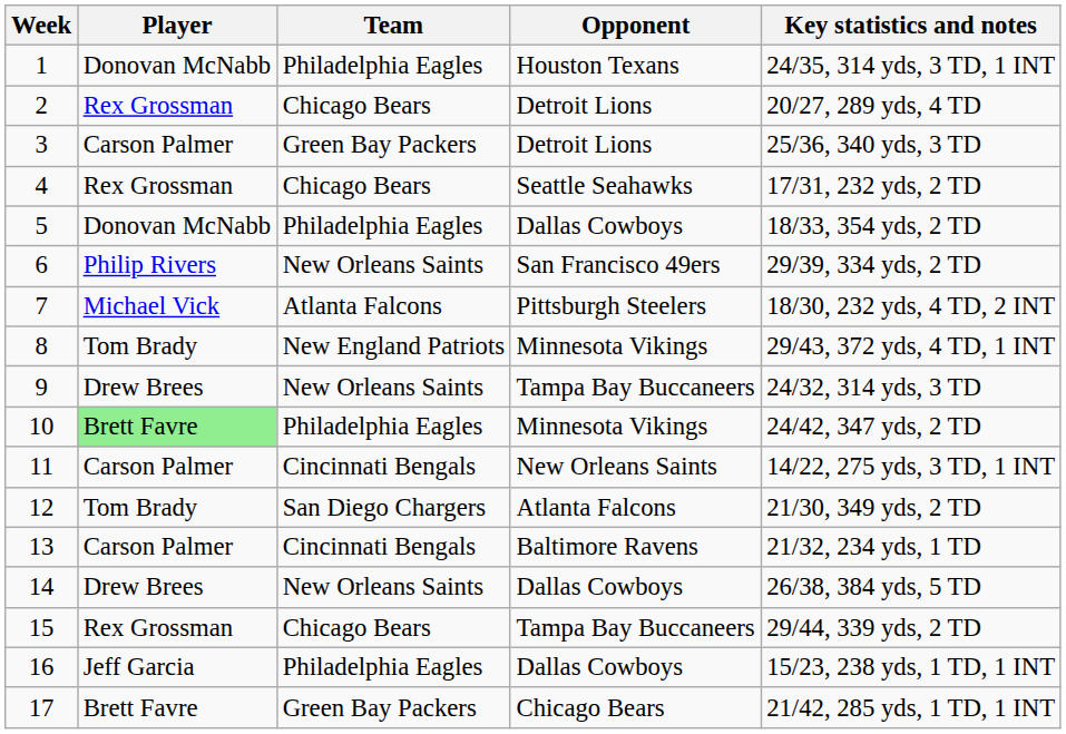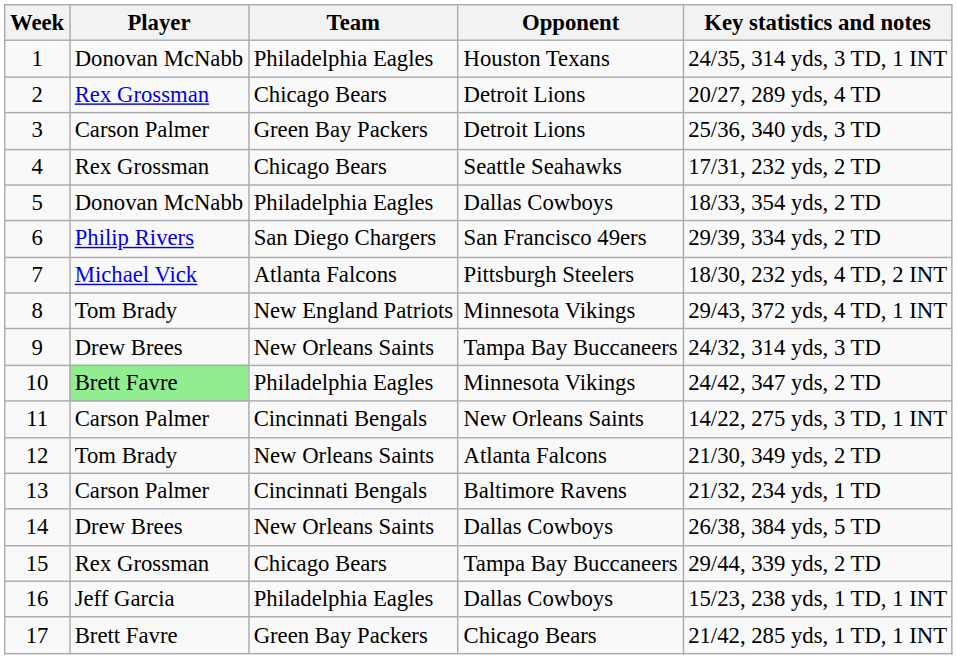 <table class="wikitable">
 <tr style="background:#efef;">
 <th>Week</th>
 <th>Player</th>
 <th>Team</th>
 <th>Opponent</th>
 <th>Key statistics and notes</th>
 </tr>
 <tr>
 <td align=center>1</td>
 <td>Donovan McNabb</td>
 <td>Philadelphia Eagles</td>
 <td>Houston Texans</td>
 <td>24/35, 314 yds, 3 TD, 1 INT</td>
 </tr>
 <tr>
 <td align=center>2</td>
 <td><a href='#'>Rex Grossman</a></td>
 <td>Chicago Bears</td>
 <td>Detroit Lions</td>
 <td>20/27, 289 yds, 4 TD</td>
 </tr>
 <tr>
 <td align=center>3</td>
 <td>Carson Palmer</td>
 <td>Green Bay Packers</td>
 <td>Detroit Lions</td>
 <td>25/36, 340 yds, 3 TD</td>
 </tr>
 <tr>
 <td align=center>4</td>
 <td>Rex Grossman</td>
 <td>Chicago Bears</td>
 <td>Seattle Seahawks</td>
 <td>17/31, 232 yds, 2 TD</td>
 </tr>
 <tr>
 <td align=center>5</td>
 <td>Donovan McNabb</td>
 <td>Philadelphia Eagles</td>
 <td>Dallas Cowboys</td>
 <td>18/33, 354 yds, 2 TD</td>
 </tr>
 <tr>
 <td align=center>6</td>
 <td><a href='#'>Philip Rivers</a></td>
-<td>New Orleans Saints</td>
+<td>San Diego Chargers</td>
 <td>San Francisco 49ers</td>
 <td>29/39, 334 yds, 2 TD</td>
 </tr>
 <tr>
 <td align=center>7</td>
 <td><a href='#'>Michael Vick</a></td>
 <td>Atlanta Falcons</td>
 <td>Pittsburgh Steelers</td>
 <td>18/30, 232 yds, 4 TD, 2 INT</td>
 </tr>
 <tr>
 <td align=center>8</td>
 <td>Tom Brady</td>
 <td>New England Patriots</td>
 <td>Minnesota Vikings</td>
 <td>29/43, 372 yds, 4 TD, 1 INT</td>
 </tr>
 <tr>
 <td align=center>9</td>
 <td>Drew Brees</td>
 <td>New Orleans Saints</td>
 <td>Tampa Bay Buccaneers</td>
 <td>24/32, 314 yds, 3 TD</td>
 </tr>
 <tr>
 <td align=center>10</td>
 <td style="background: lightgreen;">Brett Favre</td>
 <td>Philadelphia Eagles</td>
 <td>Minnesota Vikings</td>
 <td>24/42, 347 yds, 2 TD</td>
 </tr>
 <tr>
 <td align=center>11</td>
 <td>Carson Palmer</td>
 <td>Cincinnati Bengals</td>
 <td>New Orleans Saints</td>
 <td>14/22, 275 yds, 3 TD, 1 INT</td>
 </tr>
 <tr>
 <td align=center>12</td>
 <td>Tom Brady</td>
-<td>San Diego Chargers</td>
+<td>New Orleans Saints</td>
 <td>Atlanta Falcons</td>
 <td>21/30, 349 yds, 2 TD</td>
 </tr>
 <tr>
 <td align=center>13</td>
 <td>Carson Palmer</td>
 <td>Cincinnati Bengals</td>
 <td>Baltimore Ravens</td>
 <td>21/32, 234 yds, 1 TD</td>
 </tr>
 <tr>
 <td align=center>14</td>
 <td>Drew Brees</td>
 <td>New Orleans Saints</td>
 <td>Dallas Cowboys</td>
 <td>26/38, 384 yds, 5 TD</td>
 </tr>
 <tr>
 <td align=center>15</td>
 <td>Rex Grossman</td>
 <td>Chicago Bears</td>
 <td>Tampa Bay Buccaneers</td>
 <td>29/44, 339 yds, 2 TD</td>
 </tr>
 <tr>
 <td align=center>16</td>
 <td>Jeff Garcia</td>
 <td>Philadelphia Eagles</td>
 <td>Dallas Cowboys</td>
 <td>15/23, 238 yds, 1 TD, 1 INT</td>
 </tr>
 <tr>
 <td align=center>17</td>
 <td>Brett Favre</td>
 <td>Green Bay Packers</td>
 <td>Chicago Bears</td>
 <td>21/42, 285 yds, 1 TD, 1 INT</td>
 </tr>
 </table>
